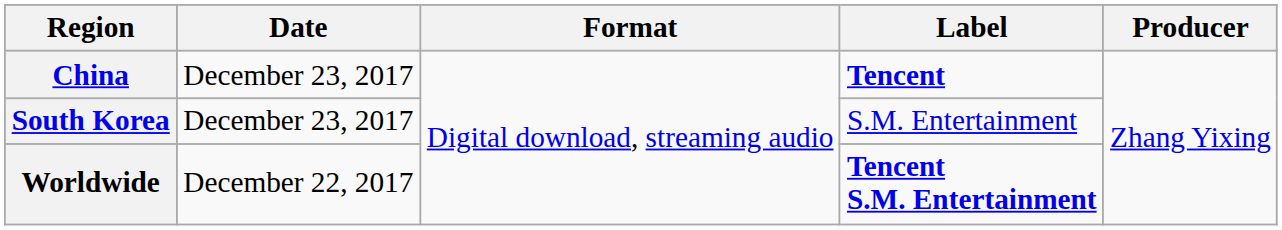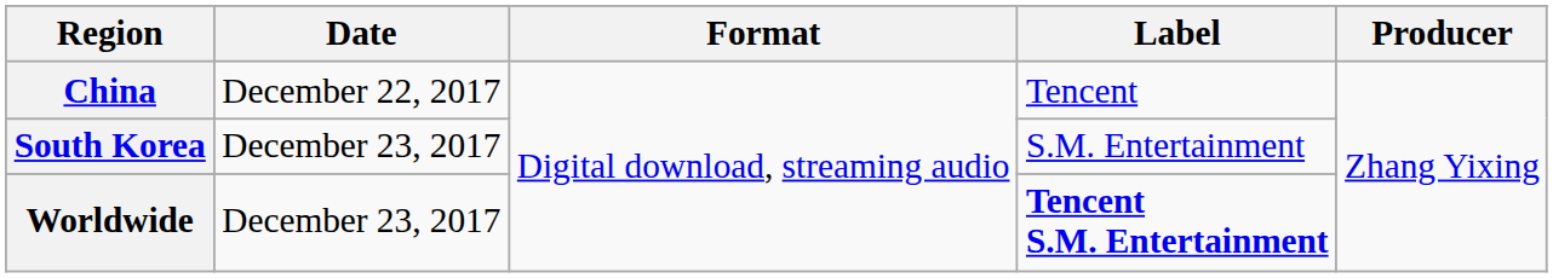 <table class="wikitable plainrowheaders">
 <tr>
 <th>Region</th>
 <th>Date</th>
 <th>Format</th>
 <th>Label</th>
 <th>Producer</th>
 </tr>
 <tr>
 <th scope="row"><a href='#'>China</a></th>
-<td>December 23, 2017</td>
+<td>December 22, 2017</td>
 <td rowspan="3"><a href='#'>Digital download</a>, <a href='#'>streaming audio</a></td>
-<td><strong><a href='#'>Tencent</a></strong></td>
+<td><a href='#'>Tencent</a></td>
 <td rowspan="3"><a href='#'>Zhang Yixing</a></td>
 </tr>
 <tr>
 <th scope="row"><a href='#'>South Korea</a></th>
 <td>December 23, 2017</td>
 <td><a href='#'>S.M. Entertainment</a></td>
 </tr>
 <tr>
 <th scope="row">Worldwide</th>
-<td>December 22, 2017</td>
+<td>December 23, 2017</td>
 <td><strong><a href='#'>Tencent</a><br><a href='#'>S.M. Entertainment</a></strong></td>
 </tr>
 </table>
